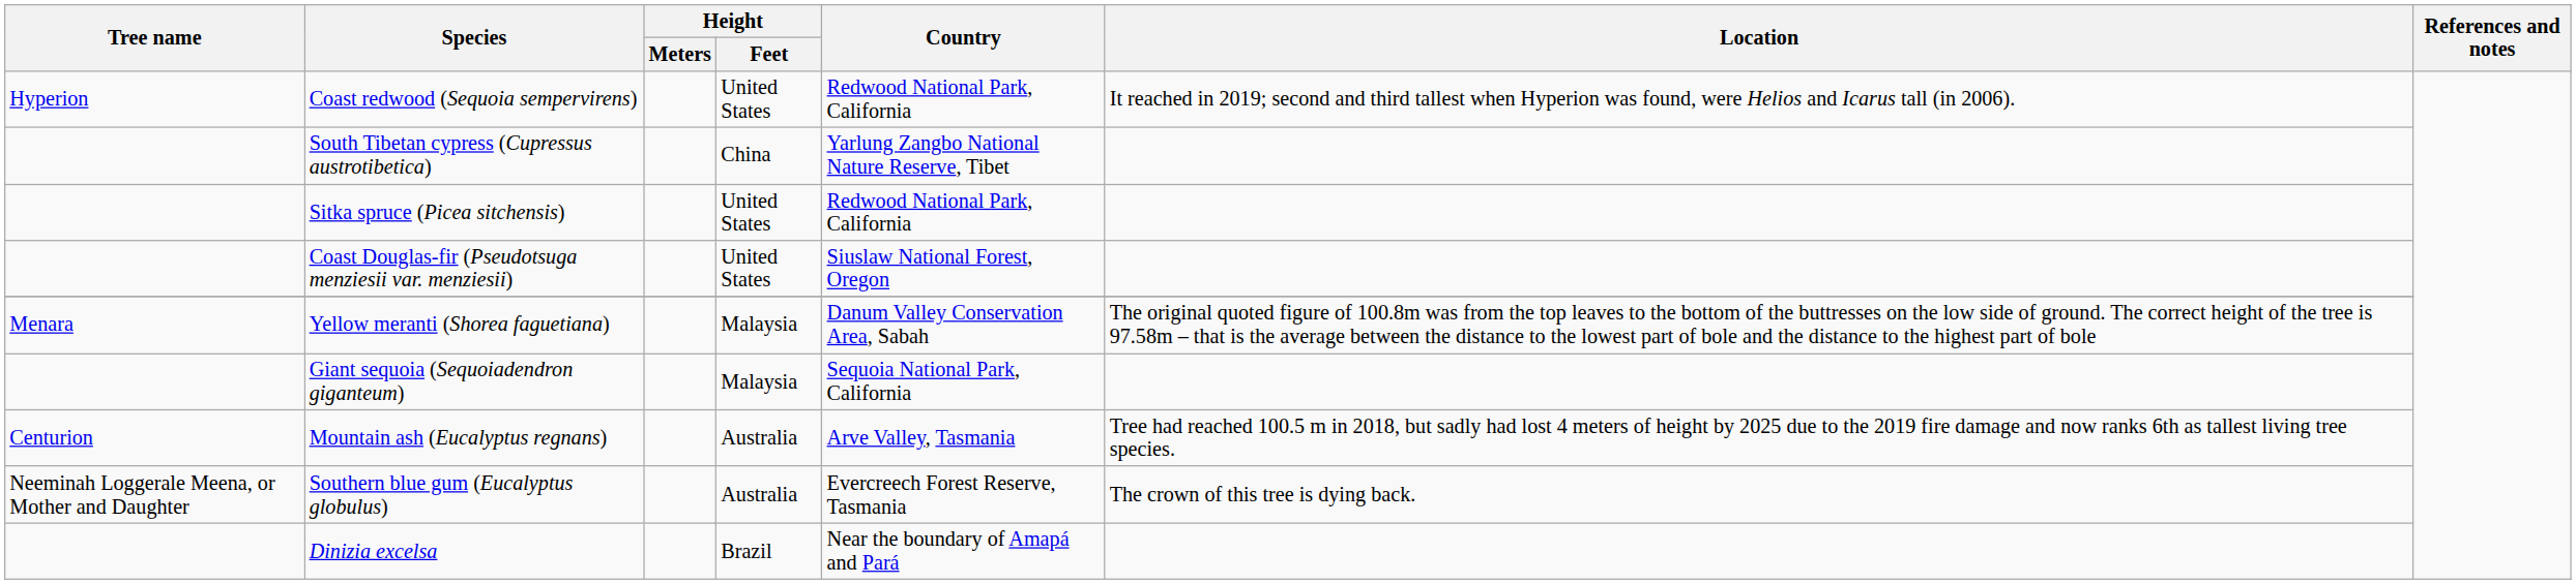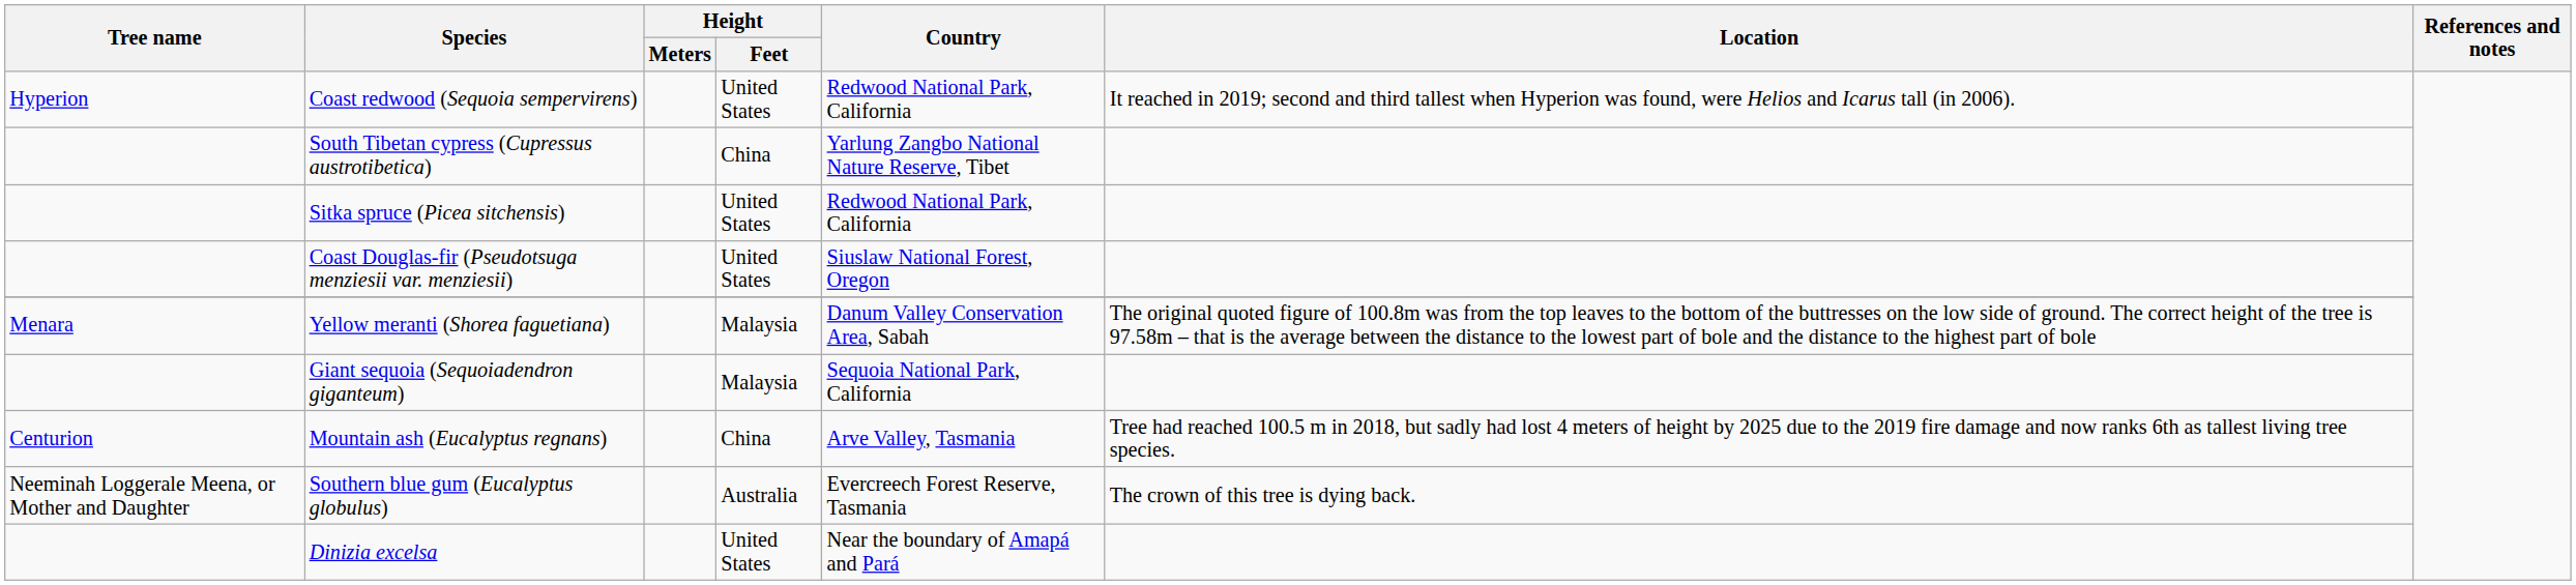 <table class="wikitable" font=90%>
 <tr>
 <th rowspan=2>Tree name</th>
 <th rowspan=2>Species</th>
 <th colspan=2>Height</th>
 <th rowspan=2>Country</th>
 <th rowspan=2>Location</th>
 <th rowspan=2>References and notes</th>
 </tr>
 <tr>
 <th>Meters</th>
 <th>Feet</th>
 </tr>
 <tr>
 <td><a href='#'>Hyperion</a></td>
 <td><a href='#'>Coast redwood</a> (<em>Sequoia sempervirens</em>)</td>
 <td></td>
 <td>United States</td>
 <td><a href='#'>Redwood National Park</a>, California</td>
 <td> It reached  in 2019; second and third tallest when Hyperion was found, were <em>Helios</em>  and <em>Icarus</em>  tall (in 2006).</td>
 </tr>
 <tr>
 <td></td>
 <td><a href='#'>South Tibetan cypress</a> (<em>Cupressus austrotibetica</em>)</td>
 <td></td>
 <td>China</td>
 <td><a href='#'>Yarlung Zangbo National Nature Reserve</a>, Tibet</td>
 <td></td>
 </tr>
 <tr>
 <td></td>
 <td><a href='#'>Sitka spruce</a> (<em>Picea sitchensis</em>)</td>
 <td></td>
 <td>United States</td>
 <td><a href='#'>Redwood National Park</a>, California</td>
 <td></td>
 </tr>
 <tr>
 <td></td>
 <td><a href='#'>Coast Douglas-fir</a> (<em>Pseudotsuga menziesii var. menziesii</em>)</td>
 <td></td>
 <td>United States</td>
 <td><a href='#'>Siuslaw National Forest</a>, <a href='#'>Oregon</a></td>
 <td></td>
 </tr>
 <tr>
 </tr>
 <tr>
 <td><a href='#'>Menara</a></td>
 <td><a href='#'>Yellow meranti</a> (<em>Shorea faguetiana</em>)</td>
 <td></td>
 <td>Malaysia</td>
 <td><a href='#'>Danum Valley Conservation Area</a>, Sabah</td>
 <td>The original quoted figure of 100.8m was from the top leaves to the bottom of the buttresses on the low side of ground. The correct height of the tree is 97.58m – that is the average between the distance to the lowest part of bole and the distance to the highest part of bole</td>
 </tr>
 <tr>
 <td></td>
 <td><a href='#'>Giant sequoia</a> (<em>Sequoiadendron giganteum</em>)</td>
 <td></td>
 <td>Malaysia</td>
 <td><a href='#'>Sequoia National Park</a>, California</td>
 <td></td>
 </tr>
 <tr>
 <td><a href='#'>Centurion</a></td>
 <td><a href='#'>Mountain ash</a> (<em>Eucalyptus regnans</em>)</td>
 <td></td>
-<td>Australia</td>
+<td>China</td>
 <td><a href='#'>Arve Valley</a>, <a href='#'>Tasmania</a></td>
 <td>Tree had reached 100.5 m in 2018, but sadly had lost 4 meters of height by 2025 due to the 2019 fire damage and now ranks 6th as tallest living tree species.</td>
 </tr>
 <tr>
 <td>Neeminah Loggerale Meena, or Mother and Daughter</td>
 <td><a href='#'>Southern blue gum</a> (<em>Eucalyptus globulus</em>)</td>
 <td></td>
 <td>Australia</td>
 <td>Evercreech Forest Reserve, Tasmania</td>
 <td>The crown of this tree is dying back.</td>
 </tr>
 <tr>
 <td></td>
 <td><em><a href='#'>Dinizia excelsa</a></em></td>
 <td></td>
-<td>Brazil</td>
+<td>United States</td>
 <td>Near the boundary of <a href='#'>Amapá</a> and <a href='#'>Pará</a></td>
 <td></td>
 </tr>
 </table>
